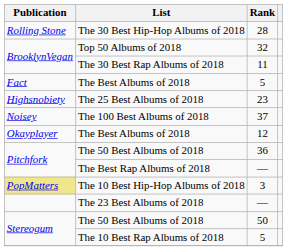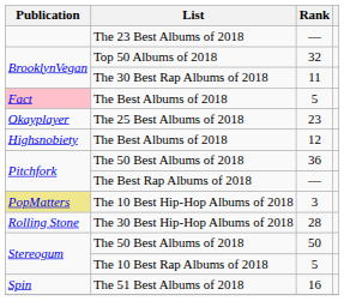 <table class="sortable wikitable">
 <tr>
 <th>Publication</th>
 <th>List</th>
 <th>Rank</th>
 <th class="unsortable"></th>
 </tr>
 <tr>
-<td><em><a href='#'>Rolling Stone</a></em></td>
-<td>The 30 Best Hip-Hop Albums of 2018</td>
-<td style="text-align:center;">28</td>
+<td></td>
+<td>The 23 Best Albums of 2018</td>
+<td style="text-align:center;">—</td>
 <td style="text-align:center;"></td>
 </tr>
 <tr>
 <td rowspan="2"><em><a href='#'>BrooklynVegan</a></em></td>
 <td>Top 50 Albums of 2018</td>
 <td style="text-align:center;">32</td>
 <td style="text-align:center;"></td>
 </tr>
 <tr>
 <td>The 30 Best Rap Albums of 2018</td>
 <td style="text-align:center;">11</td>
 <td style="text-align:center;"></td>
 </tr>
 <tr>
-<td><em><a href='#'>Fact</a></em></td>
+<td style="background: pink;"><em><a href='#'>Fact</a></em></td>
 <td>The Best Albums of 2018</td>
 <td style="text-align:center;">5</td>
 <td style="text-align:center;"></td>
 </tr>
 <tr>
-<td><em><a href='#'>Highsnobiety</a></em></td>
+<td><em><a href='#'>Okayplayer</a></em></td>
 <td>The 25 Best Albums of 2018</td>
 <td style="text-align:center;">23</td>
 <td style="text-align:center;"></td>
 </tr>
 <tr>
-<td><em><a href='#'>Noisey</a></em></td>
-<td>The 100 Best Albums of 2018</td>
-<td style="text-align:center;">37</td>
-<td style="text-align:center;"></td>
-</tr>
-<tr>
-<td><em><a href='#'>Okayplayer</a></em></td>
+<td><em><a href='#'>Highsnobiety</a></em></td>
 <td>The Best Albums of 2018</td>
 <td style="text-align:center;">12</td>
 <td style="text-align:center;"></td>
 </tr>
 <tr>
 <td rowspan="2"><em><a href='#'>Pitchfork</a></em></td>
 <td>The 50 Best Albums of 2018</td>
 <td style="text-align:center;">36</td>
 <td style="text-align:center;"></td>
 </tr>
 <tr>
 <td>The Best Rap Albums of 2018</td>
 <td style="text-align:center;">—</td>
 <td style="text-align:center;"></td>
 </tr>
 <tr>
 <td style="background: khaki;"><em><a href='#'>PopMatters</a></em></td>
 <td>The 10 Best Hip-Hop Albums of 2018</td>
 <td style="text-align:center;">3</td>
 <td style="text-align:center;"></td>
 </tr>
 <tr>
-<td></td>
-<td>The 23 Best Albums of 2018</td>
-<td style="text-align:center;">—</td>
+<td><em><a href='#'>Rolling Stone</a></em></td>
+<td>The 30 Best Hip-Hop Albums of 2018</td>
+<td style="text-align:center;">28</td>
 <td style="text-align:center;"></td>
 </tr>
 <tr>
 <td rowspan="2"><em><a href='#'>Stereogum</a></em></td>
 <td>The 50 Best Albums of 2018</td>
 <td style="text-align:center;">50</td>
 <td style="text-align:center;"></td>
 </tr>
 <tr>
 <td>The 10 Best Rap Albums of 2018</td>
 <td style="text-align:center;">5</td>
 <td style="text-align:center;"></td>
 </tr>
 <tr>
+<td><em><a href='#'>Spin</a></em></td>
+<td>The 51 Best Albums of 2018</td>
+<td style="text-align:center;">16</td>
+<td style="text-align:center;"></td>
+</tr>
+<tr>
 </tr>
 </table>
